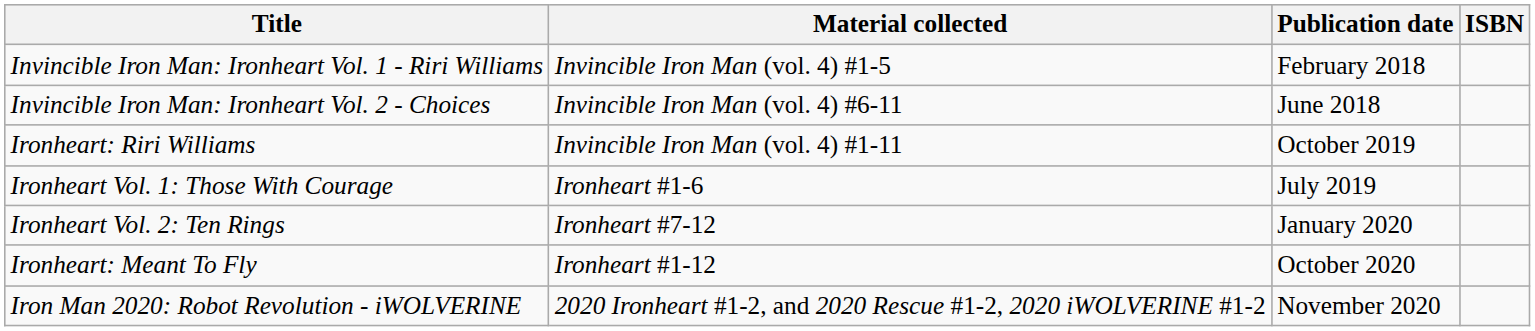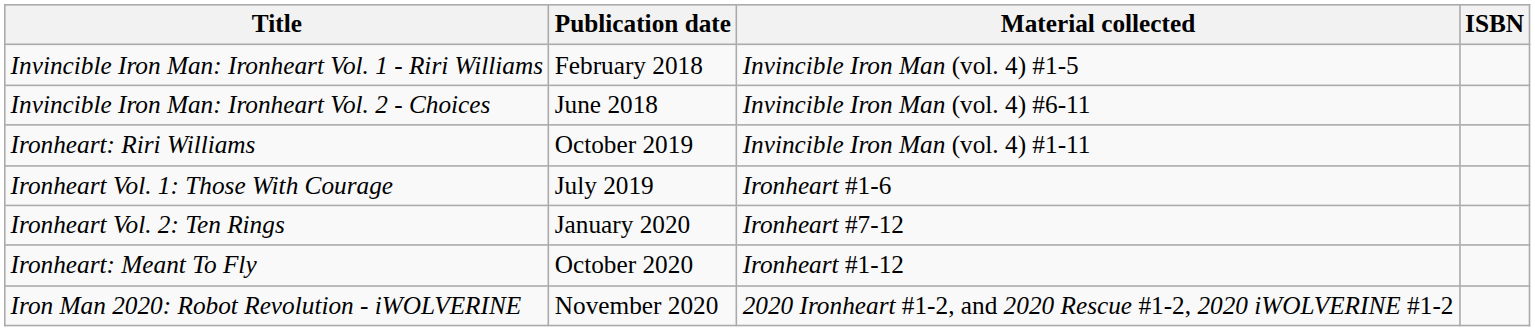 <table class="wikitable">
 <tr>
 <th>Title</th>
+<th>Publication date</th>
 <th>Material collected</th>
-<th>Publication date</th>
 <th>ISBN</th>
 </tr>
 <tr>
 <td><em>Invincible Iron Man: Ironheart Vol. 1 - Riri Williams</em></td>
+<td>February 2018</td>
 <td><em>Invincible Iron Man</em> (vol. 4) #1-5</td>
-<td>February 2018</td>
 <td></td>
 </tr>
 <tr>
 <td><em>Invincible Iron Man: Ironheart Vol. 2 - Choices</em></td>
+<td>June 2018</td>
 <td><em>Invincible Iron Man</em> (vol. 4) #6-11</td>
-<td>June 2018</td>
 <td></td>
 </tr>
 <tr>
 <td><em>Ironheart: Riri Williams</em></td>
+<td>October 2019</td>
 <td><em>Invincible Iron Man</em> (vol. 4) #1-11</td>
-<td>October 2019</td>
 <td></td>
 </tr>
 <tr>
 <td><em>Ironheart Vol. 1: Those With Courage</em></td>
+<td>July 2019</td>
 <td><em>Ironheart</em> #1-6</td>
-<td>July 2019</td>
 <td></td>
 </tr>
 <tr>
 <td><em>Ironheart Vol. 2: Ten Rings</em></td>
+<td>January 2020</td>
 <td><em>Ironheart</em> #7-12</td>
-<td>January 2020</td>
 <td></td>
 </tr>
 <tr>
 <td><em>Ironheart: Meant To Fly</em></td>
+<td>October 2020</td>
 <td><em>Ironheart</em> #1-12</td>
-<td>October 2020</td>
 <td></td>
 </tr>
 <tr>
 <td><em>Iron Man 2020: Robot Revolution - iWOLVERINE</em></td>
+<td>November 2020</td>
 <td><em>2020 Ironheart</em> #1-2, and <em>2020 Rescue</em> #1-2, <em>2020 iWOLVERINE</em> #1-2</td>
-<td>November 2020</td>
 <td></td>
 </tr>
 </table>
